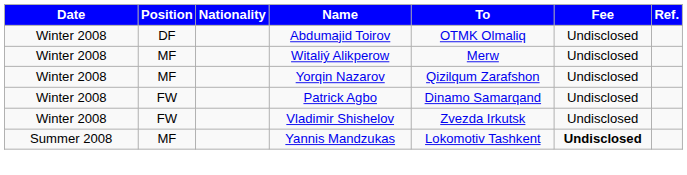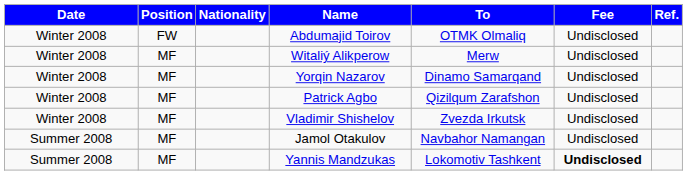 <table class="wikitable"  style="text-align:center; font-size:90%; ">
 <tr>
 <th style="background:#00f; color:white; width:140px;">Date</th>
 <th style="background:#00f; color:white; width:50px;">Position</th>
 <th style="background:#00f; color:white; width:50px;">Nationality</th>
 <th style="background:#00f; color:white; width:150px;">Name</th>
 <th style="background:#00f; color:white; width:150px;">To</th>
 <th style="background:#00f; color:white; width:100px;">Fee</th>
 <th style="background:#00f; color:white; width:25px;">Ref.</th>
 </tr>
 <tr>
 <td>Winter 2008</td>
-<td>DF</td>
+<td>FW</td>
 <td></td>
 <td><a href='#'>Abdumajid Toirov</a></td>
 <td><a href='#'>OTMK Olmaliq</a></td>
 <td>Undisclosed</td>
 <td></td>
 </tr>
 <tr>
 <td>Winter 2008</td>
 <td>MF</td>
 <td></td>
 <td><a href='#'>Witaliý Alikperow</a></td>
 <td><a href='#'>Merw</a></td>
 <td>Undisclosed</td>
 <td></td>
 </tr>
 <tr>
 <td>Winter 2008</td>
 <td>MF</td>
 <td></td>
 <td><a href='#'>Yorqin Nazarov</a></td>
+<td><a href='#'>Dinamo Samarqand</a></td>
+<td>Undisclosed</td>
+<td></td>
+</tr>
+<tr>
+<td>Winter 2008</td>
+<td>MF</td>
+<td></td>
+<td><a href='#'>Patrick Agbo</a></td>
 <td><a href='#'>Qizilqum Zarafshon</a></td>
 <td>Undisclosed</td>
 <td></td>
 </tr>
 <tr>
 <td>Winter 2008</td>
-<td>FW</td>
+<td>MF</td>
 <td></td>
-<td><a href='#'>Patrick Agbo</a></td>
-<td><a href='#'>Dinamo Samarqand</a></td>
+<td><a href='#'>Vladimir Shishelov</a></td>
+<td><a href='#'>Zvezda Irkutsk</a></td>
 <td>Undisclosed</td>
 <td></td>
 </tr>
 <tr>
-<td>Winter 2008</td>
-<td>FW</td>
+<td>Summer 2008</td>
+<td>MF</td>
 <td></td>
-<td><a href='#'>Vladimir Shishelov</a></td>
-<td><a href='#'>Zvezda Irkutsk</a></td>
+<td>Jamol Otakulov</td>
+<td><a href='#'>Navbahor Namangan</a></td>
 <td>Undisclosed</td>
 <td></td>
 </tr>
 <tr>
 <td>Summer 2008</td>
 <td>MF</td>
 <td></td>
 <td><a href='#'>Yannis Mandzukas</a></td>
 <td><a href='#'>Lokomotiv Tashkent</a></td>
 <td><strong>Undisclosed</strong></td>
 <td></td>
 </tr>
 </table>
